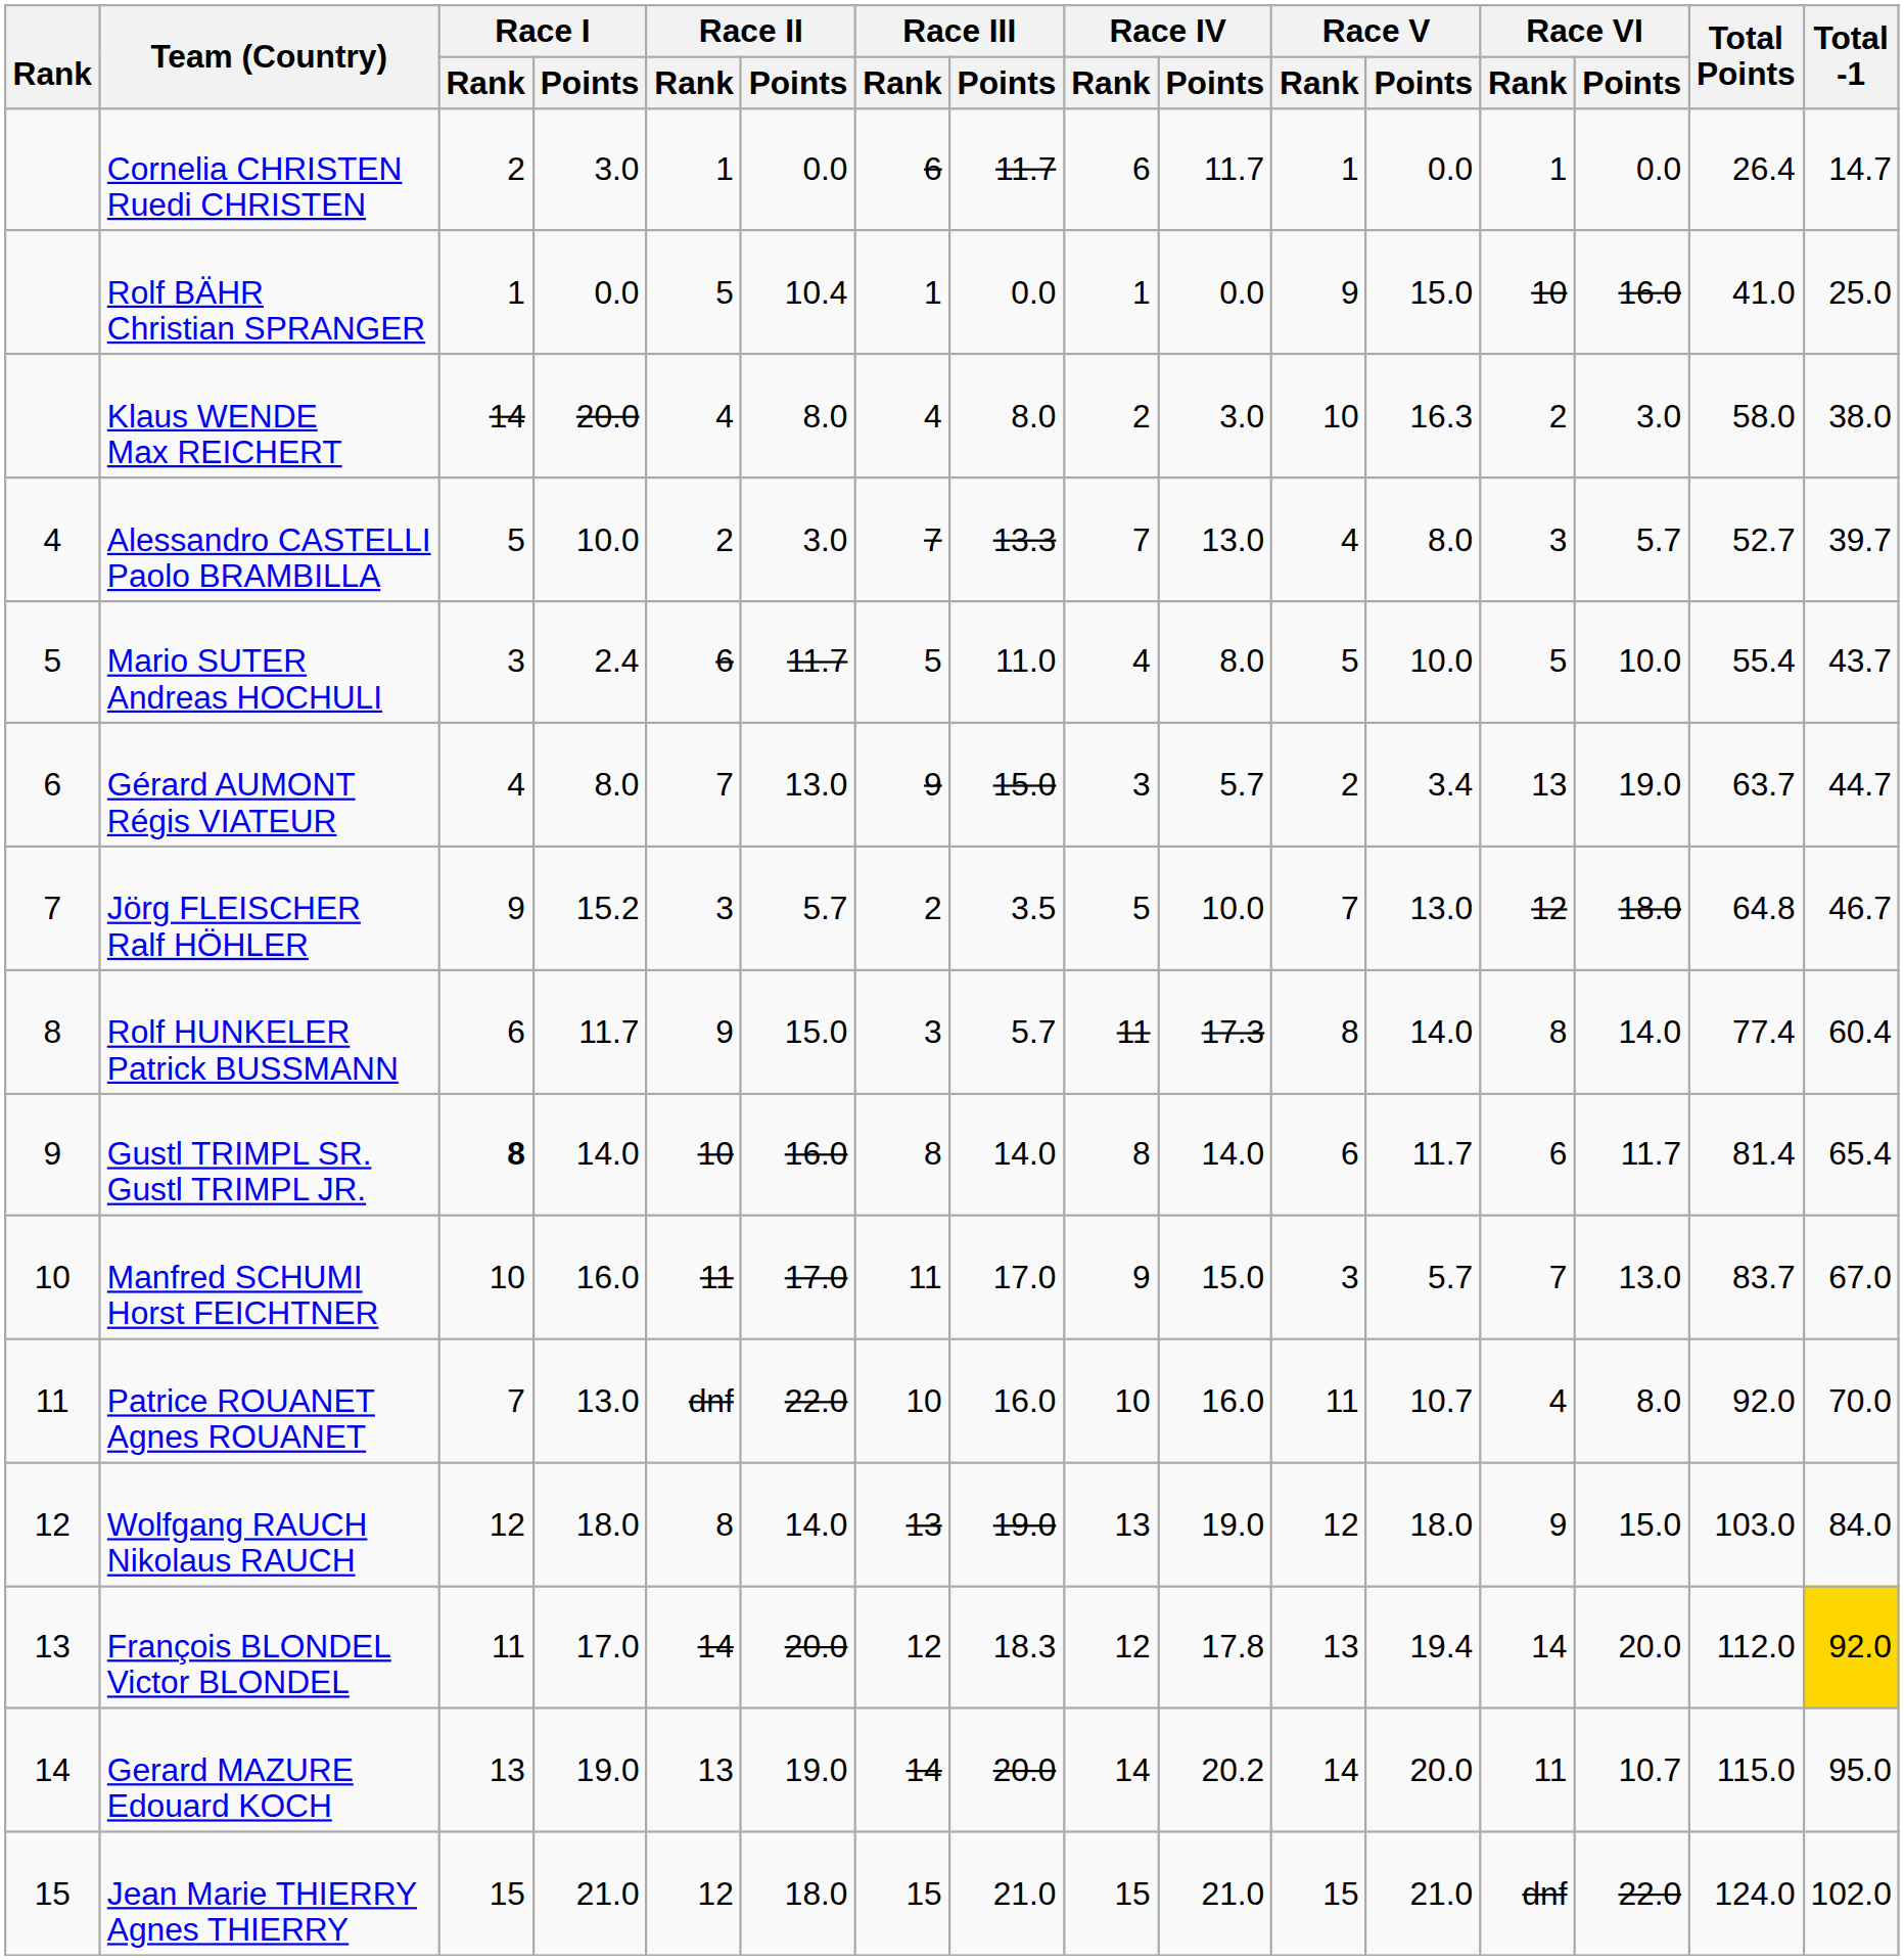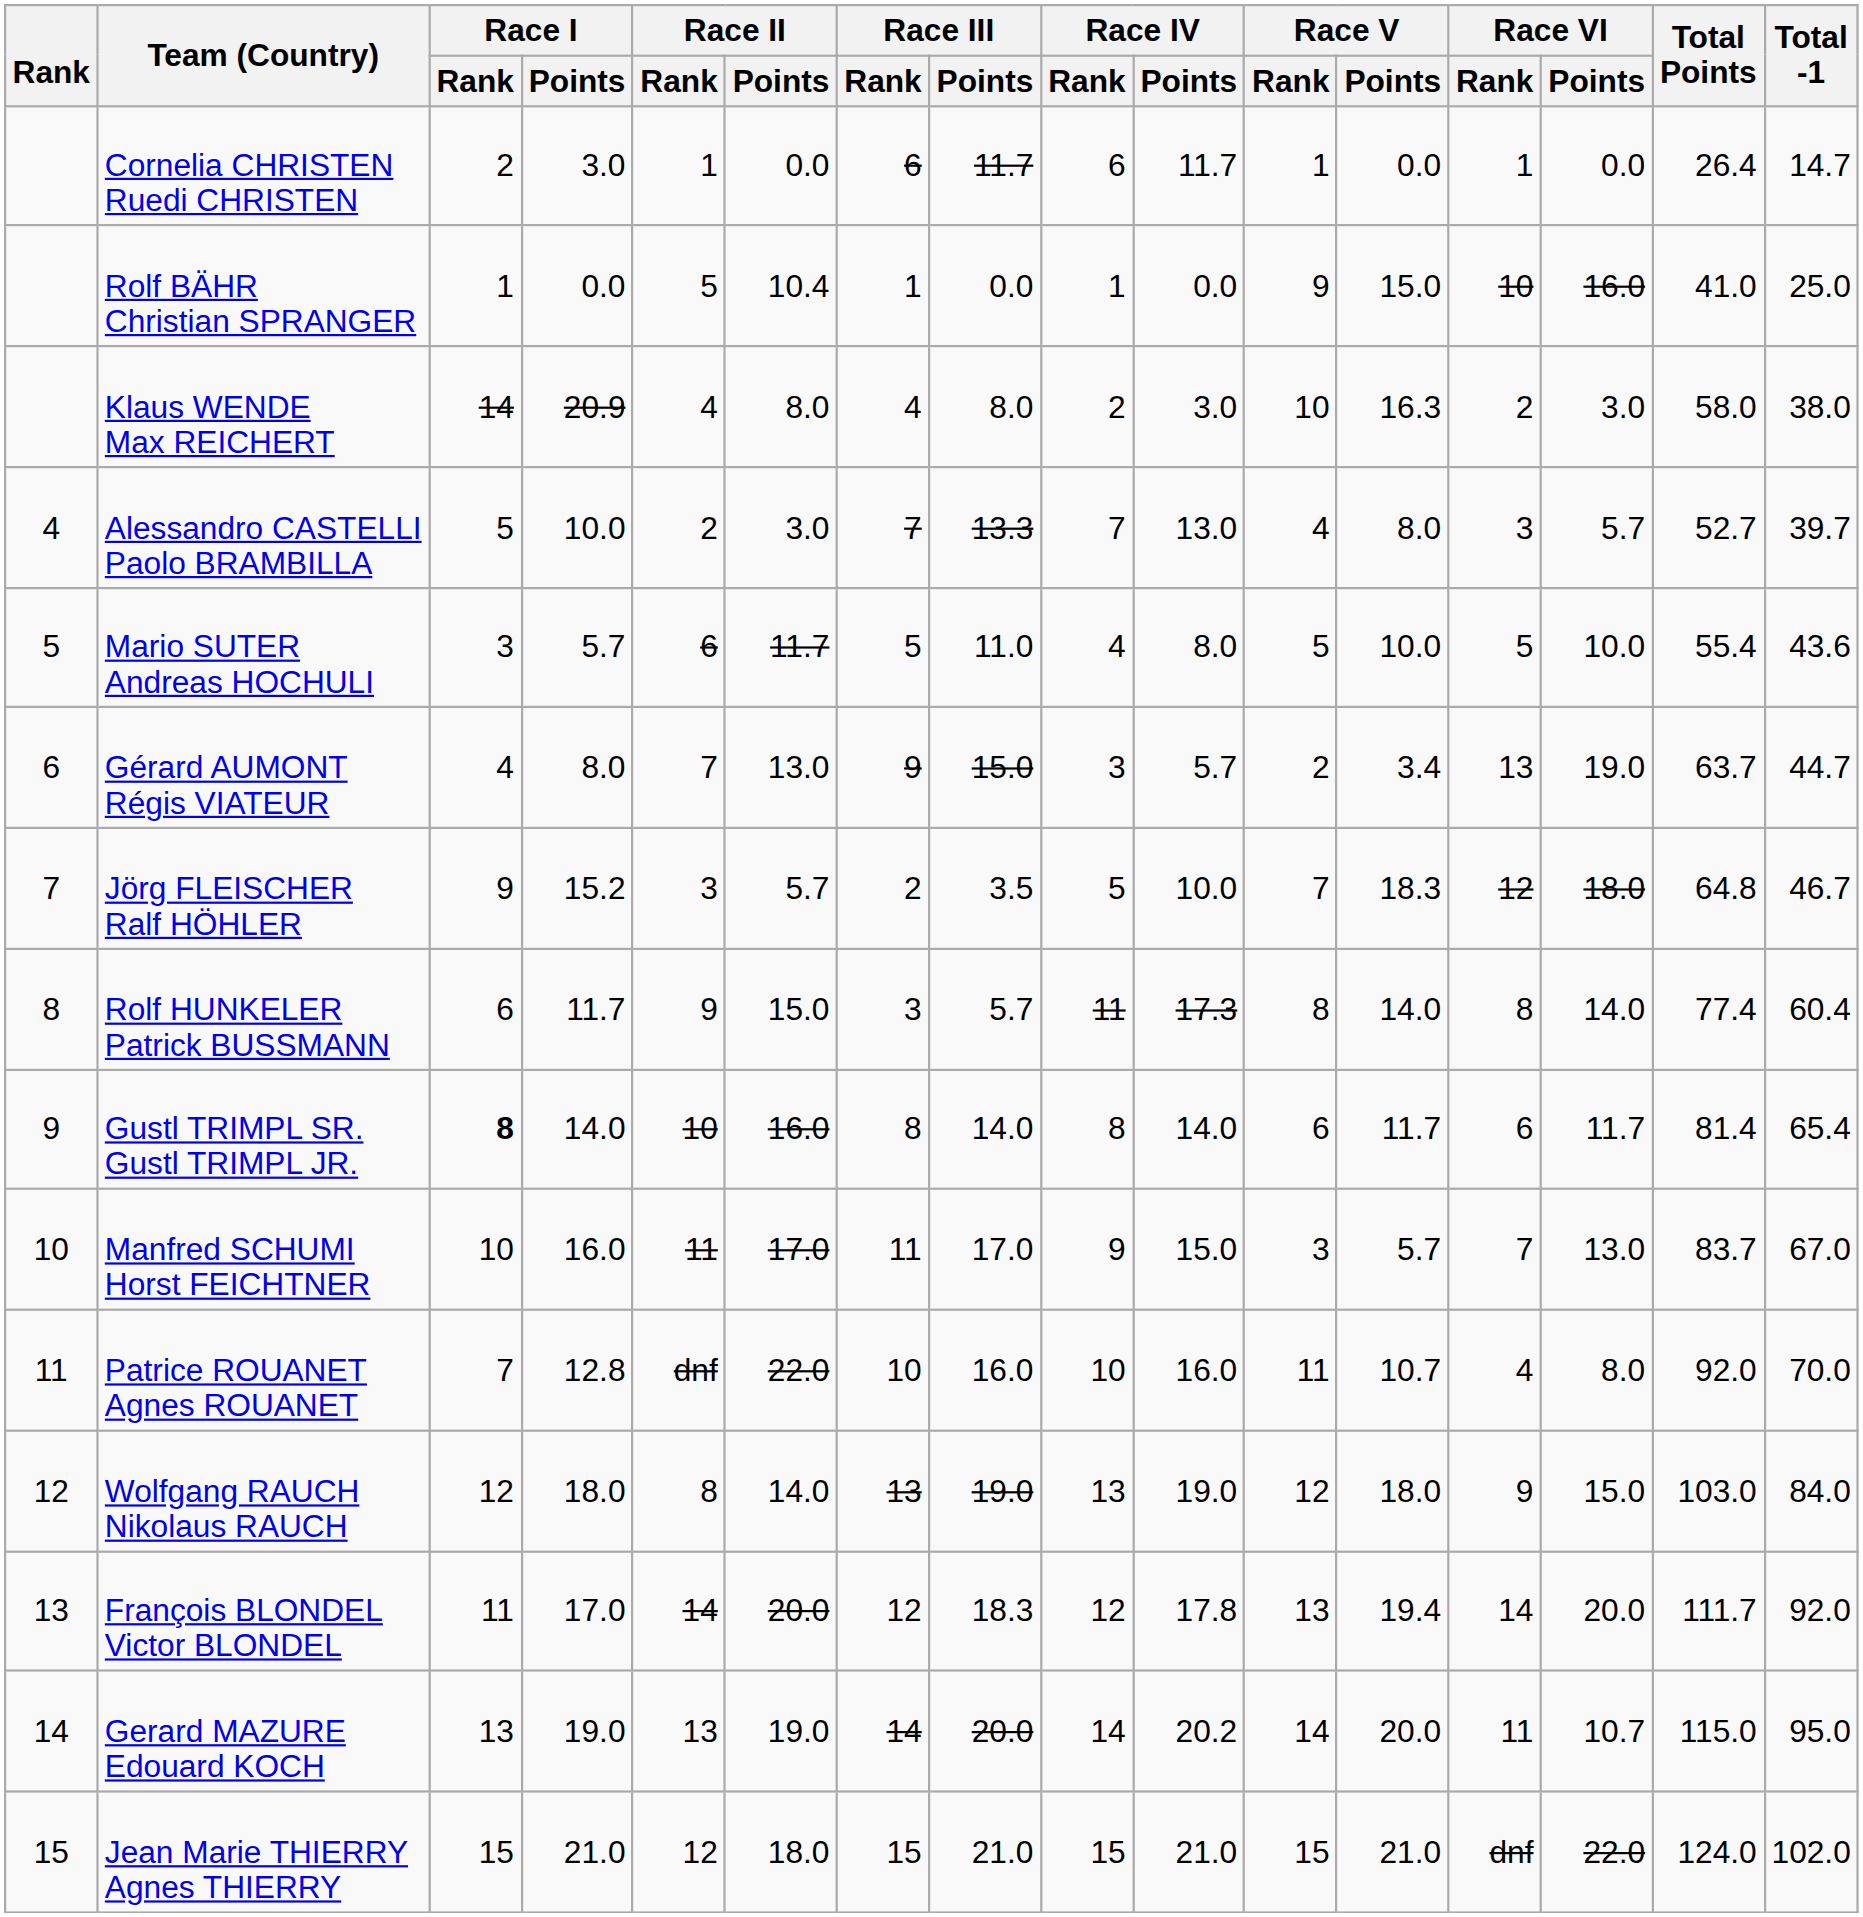 <table class="wikitable" style="text-align:right; font-size:90%">
 <tr>
 <th rowspan=2><br>Rank</th>
 <th rowspan=2>Team (Country)</th>
 <th colspan=2>Race I</th>
 <th colspan=2>Race II</th>
 <th colspan=2>Race III</th>
 <th colspan=2>Race IV</th>
 <th colspan=2>Race V</th>
 <th colspan=2>Race VI</th>
 <th rowspan=2>Total <br>Points <br></th>
 <th rowspan=2>Total<br>-1<br></th>
 </tr>
 <tr>
 <th>Rank</th>
 <th>Points</th>
 <th>Rank</th>
 <th>Points</th>
 <th>Rank</th>
 <th>Points</th>
 <th>Rank</th>
 <th>Points</th>
 <th>Rank</th>
 <th>Points</th>
 <th>Rank</th>
 <th>Points</th>
 </tr>
 <tr>
 <td align=center></td>
 <td align=left><br> <a href='#'>Cornelia CHRISTEN</a> <br> <a href='#'>Ruedi CHRISTEN</a></td>
 <td>2</td>
 <td>3.0</td>
 <td>1</td>
 <td>0.0</td>
 <td><s>6</s></td>
 <td><s>11.7</s></td>
 <td>6</td>
 <td>11.7</td>
 <td>1</td>
 <td>0.0</td>
 <td>1</td>
 <td>0.0</td>
 <td>26.4</td>
 <td>14.7</td>
 </tr>
 <tr>
 <td align=center></td>
 <td align=left><br> <a href='#'>Rolf BÄHR</a> <br> <a href='#'>Christian SPRANGER</a></td>
 <td>1</td>
 <td>0.0</td>
 <td>5</td>
 <td>10.4</td>
 <td>1</td>
 <td>0.0</td>
 <td>1</td>
 <td>0.0</td>
 <td>9</td>
 <td>15.0</td>
 <td><s>10</s></td>
 <td><s>16.0</s></td>
 <td>41.0</td>
 <td>25.0</td>
 </tr>
 <tr>
 <td align=center></td>
 <td align=left><br> <a href='#'>Klaus WENDE</a> <br> <a href='#'>Max REICHERT</a></td>
 <td><s>14</s></td>
-<td><s>20.0</s></td>
+<td><s>20.9</s></td>
 <td>4</td>
 <td>8.0</td>
 <td>4</td>
 <td>8.0</td>
 <td>2</td>
 <td>3.0</td>
 <td>10</td>
 <td>16.3</td>
 <td>2</td>
 <td>3.0</td>
 <td>58.0</td>
 <td>38.0</td>
 </tr>
 <tr>
 <td align=center>4</td>
 <td align=left><br> <a href='#'>Alessandro CASTELLI</a> <br> <a href='#'>Paolo BRAMBILLA</a></td>
 <td>5</td>
 <td>10.0</td>
 <td>2</td>
 <td>3.0</td>
 <td><s>7</s></td>
 <td><s>13.3</s></td>
 <td>7</td>
 <td>13.0</td>
 <td>4</td>
 <td>8.0</td>
 <td>3</td>
 <td>5.7</td>
 <td>52.7</td>
 <td>39.7</td>
 </tr>
 <tr>
 <td align=center>5</td>
 <td align=left><br> <a href='#'>Mario SUTER</a> <br> <a href='#'>Andreas HOCHULI</a></td>
 <td>3</td>
-<td>2.4</td>
+<td>5.7</td>
 <td><s>6</s></td>
 <td><s>11.7</s></td>
 <td>5</td>
 <td>11.0</td>
 <td>4</td>
 <td>8.0</td>
 <td>5</td>
 <td>10.0</td>
 <td>5</td>
 <td>10.0</td>
 <td>55.4</td>
-<td>43.7</td>
+<td>43.6</td>
 </tr>
 <tr>
 <td align=center>6</td>
 <td align=left><br> <a href='#'>Gérard AUMONT</a> <br> <a href='#'>Régis VIATEUR</a></td>
 <td>4</td>
 <td>8.0</td>
 <td>7</td>
 <td>13.0</td>
 <td><s>9</s></td>
 <td><s>15.0</s></td>
 <td>3</td>
 <td>5.7</td>
 <td>2</td>
 <td>3.4</td>
 <td>13</td>
 <td>19.0</td>
 <td>63.7</td>
 <td>44.7</td>
 </tr>
 <tr>
 <td align=center>7</td>
 <td align=left><br> <a href='#'>Jörg FLEISCHER</a> <br> <a href='#'>Ralf HÖHLER</a></td>
 <td>9</td>
 <td>15.2</td>
 <td>3</td>
 <td>5.7</td>
 <td>2</td>
 <td>3.5</td>
 <td>5</td>
 <td>10.0</td>
 <td>7</td>
-<td>13.0</td>
+<td>18.3</td>
 <td><s>12</s></td>
 <td><s>18.0</s></td>
 <td>64.8</td>
 <td>46.7</td>
 </tr>
 <tr>
 <td align=center>8</td>
 <td align=left><br> <a href='#'>Rolf HUNKELER</a> <br> <a href='#'>Patrick BUSSMANN</a></td>
 <td>6</td>
 <td>11.7</td>
 <td>9</td>
 <td>15.0</td>
 <td>3</td>
 <td>5.7</td>
 <td><s>11</s></td>
 <td><s>17.3</s></td>
 <td>8</td>
 <td>14.0</td>
 <td>8</td>
 <td>14.0</td>
 <td>77.4</td>
 <td>60.4</td>
 </tr>
 <tr>
 <td align=center>9</td>
 <td align=left><br> <a href='#'>Gustl TRIMPL SR.</a> <br> <a href='#'>Gustl TRIMPL JR.</a></td>
 <td><strong>8</strong></td>
 <td>14.0</td>
 <td><s>10</s></td>
 <td><s>16.0</s></td>
 <td>8</td>
 <td>14.0</td>
 <td>8</td>
 <td>14.0</td>
 <td>6</td>
 <td>11.7</td>
 <td>6</td>
 <td>11.7</td>
 <td>81.4</td>
 <td>65.4</td>
 </tr>
 <tr>
 <td align=center>10</td>
 <td align=left><br> <a href='#'>Manfred SCHUMI</a> <br> <a href='#'>Horst FEICHTNER</a></td>
 <td>10</td>
 <td>16.0</td>
 <td><s>11</s></td>
 <td><s>17.0</s></td>
 <td>11</td>
 <td>17.0</td>
 <td>9</td>
 <td>15.0</td>
 <td>3</td>
 <td>5.7</td>
 <td>7</td>
 <td>13.0</td>
 <td>83.7</td>
 <td>67.0</td>
 </tr>
 <tr>
 <td align=center>11</td>
 <td align=left><br> <a href='#'>Patrice ROUANET</a> <br> <a href='#'>Agnes ROUANET</a></td>
 <td>7</td>
-<td>13.0</td>
+<td>12.8</td>
 <td><s>dnf</s></td>
 <td><s>22.0</s></td>
 <td>10</td>
 <td>16.0</td>
 <td>10</td>
 <td>16.0</td>
 <td>11</td>
 <td>10.7</td>
 <td>4</td>
 <td>8.0</td>
 <td>92.0</td>
 <td>70.0</td>
 </tr>
 <tr>
 <td align=center>12</td>
 <td align=left><br> <a href='#'>Wolfgang RAUCH</a> <br> <a href='#'>Nikolaus RAUCH</a></td>
 <td>12</td>
 <td>18.0</td>
 <td>8</td>
 <td>14.0</td>
 <td><s>13</s></td>
 <td><s>19.0</s></td>
 <td>13</td>
 <td>19.0</td>
 <td>12</td>
 <td>18.0</td>
 <td>9</td>
 <td>15.0</td>
 <td>103.0</td>
 <td>84.0</td>
 </tr>
 <tr>
 <td align=center>13</td>
 <td align=left><br> <a href='#'>François BLONDEL</a> <br> <a href='#'>Victor BLONDEL</a></td>
 <td>11</td>
 <td>17.0</td>
 <td><s>14</s></td>
 <td><s>20.0</s></td>
 <td>12</td>
 <td>18.3</td>
 <td>12</td>
 <td>17.8</td>
 <td>13</td>
 <td>19.4</td>
 <td>14</td>
 <td>20.0</td>
-<td>112.0</td>
-<td style="background: gold;">92.0</td>
+<td>111.7</td>
+<td>92.0</td>
 </tr>
 <tr>
 <td align=center>14</td>
 <td align=left><br> <a href='#'>Gerard MAZURE</a> <br> <a href='#'>Edouard KOCH</a></td>
 <td>13</td>
 <td>19.0</td>
 <td>13</td>
 <td>19.0</td>
 <td><s>14</s></td>
 <td><s>20.0</s></td>
 <td>14</td>
 <td>20.2</td>
 <td>14</td>
 <td>20.0</td>
 <td>11</td>
 <td>10.7</td>
 <td>115.0</td>
 <td>95.0</td>
 </tr>
 <tr>
 <td align=center>15</td>
 <td align=left><br> <a href='#'>Jean Marie THIERRY</a> <br> <a href='#'>Agnes THIERRY</a></td>
 <td>15</td>
 <td>21.0</td>
 <td>12</td>
 <td>18.0</td>
 <td>15</td>
 <td>21.0</td>
 <td>15</td>
 <td>21.0</td>
 <td>15</td>
 <td>21.0</td>
 <td><s>dnf</s></td>
 <td><s>22.0</s></td>
 <td>124.0</td>
 <td>102.0</td>
 </tr>
 </table>
